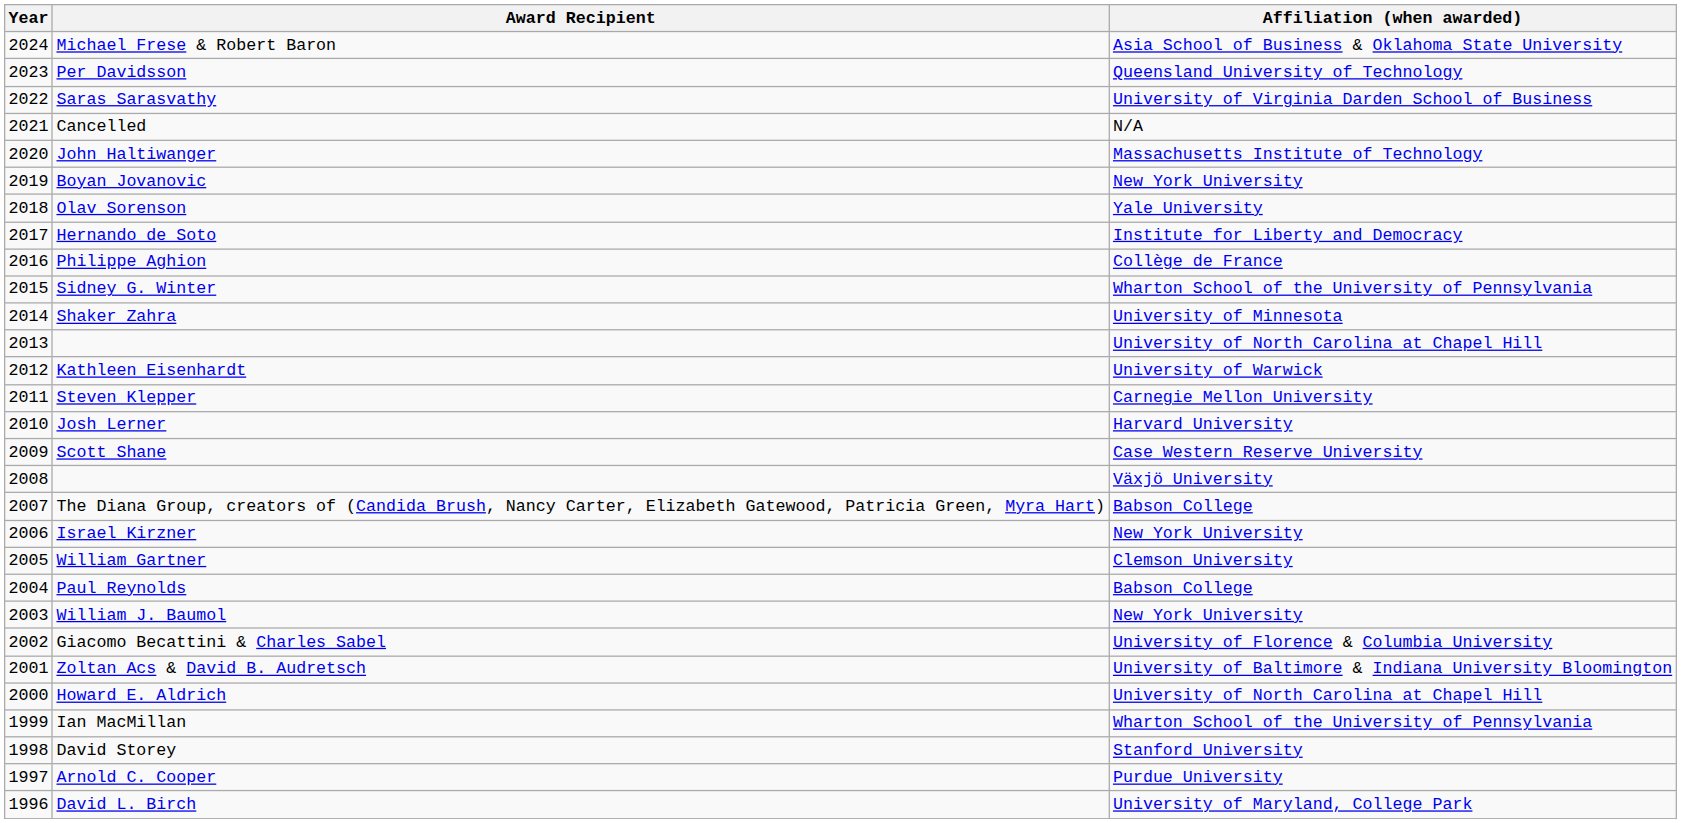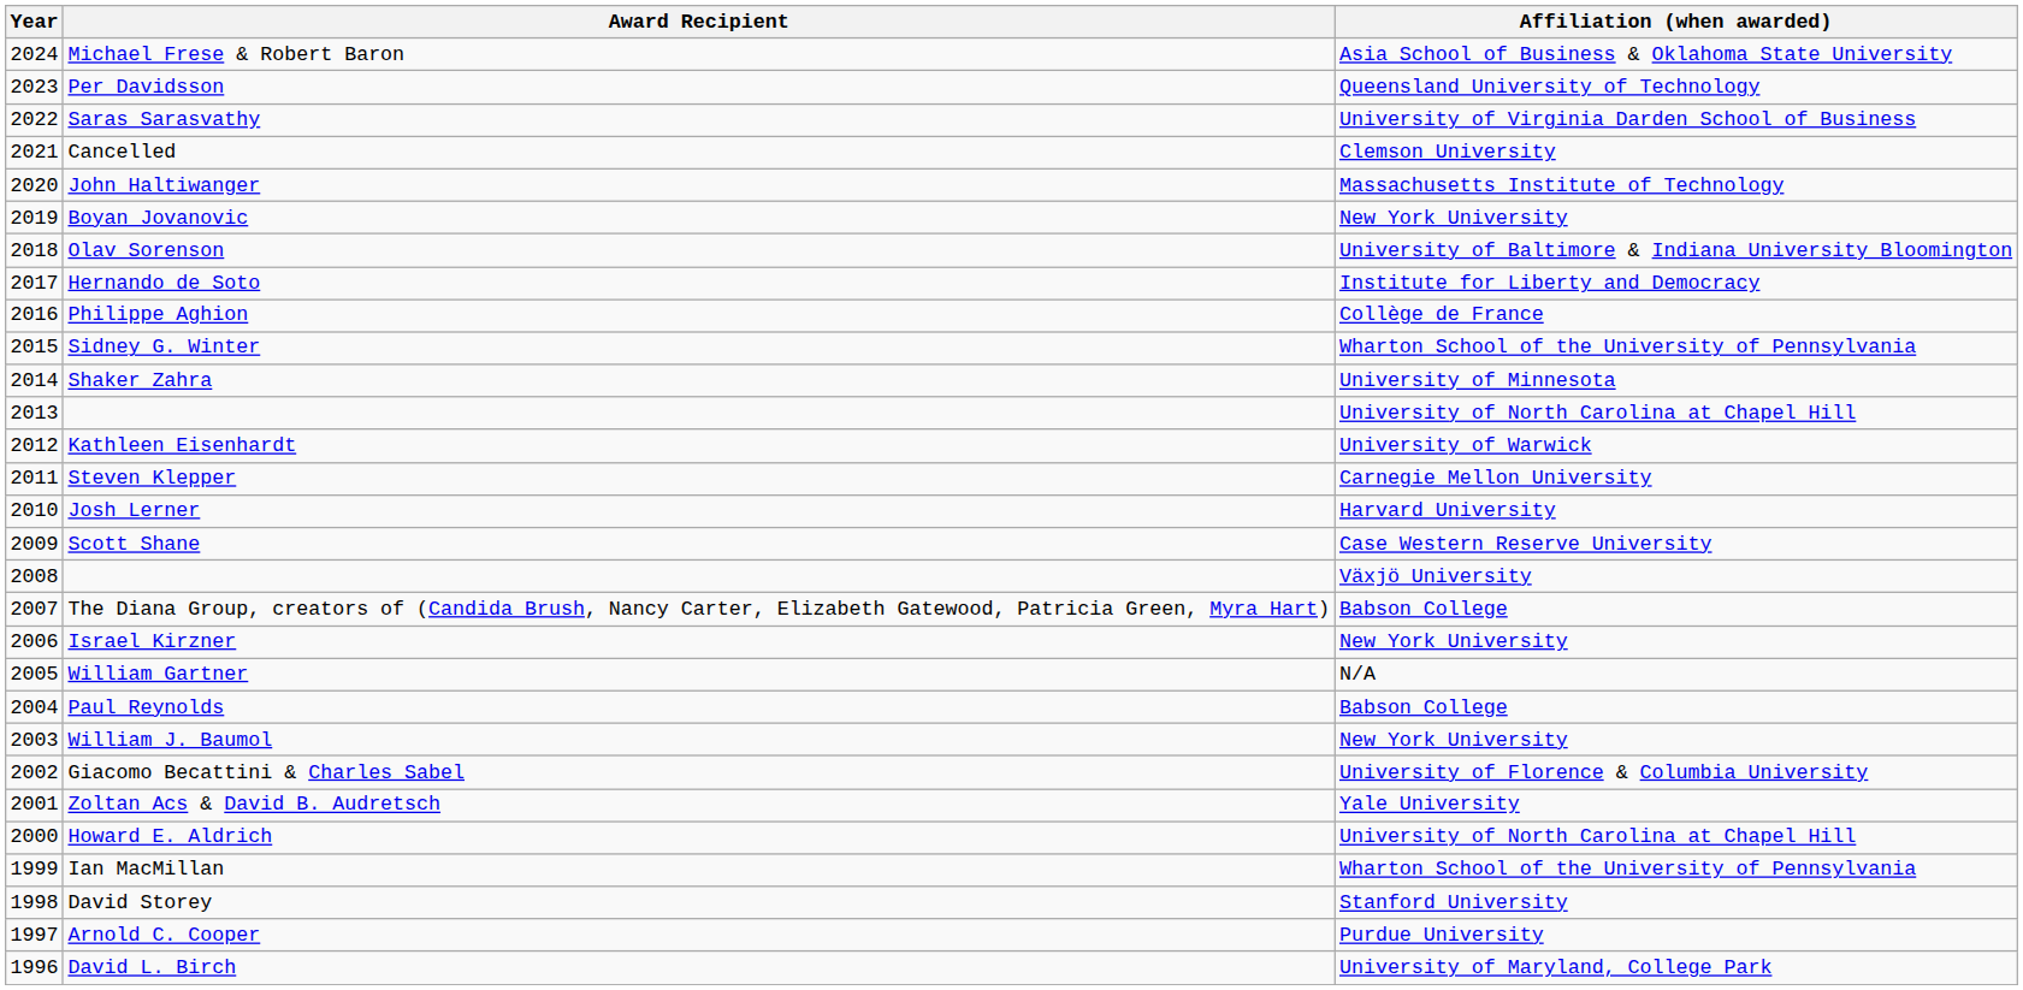 <table class="wikitable sortable">
 <tr>
 <th>Year</th>
 <th>Award Recipient</th>
 <th>Affiliation (when awarded)</th>
 </tr>
 <tr>
 <td>2024</td>
 <td><a href='#'>Michael Frese</a> & Robert Baron</td>
 <td><a href='#'>Asia School of Business</a> & <a href='#'>Oklahoma State University</a></td>
 </tr>
 <tr>
 <td>2023</td>
 <td><a href='#'>Per Davidsson</a></td>
 <td><a href='#'>Queensland University of Technology</a></td>
 </tr>
 <tr>
 <td>2022</td>
 <td><a href='#'>Saras Sarasvathy</a></td>
 <td><a href='#'>University of Virginia Darden School of Business</a></td>
 </tr>
 <tr>
 <td>2021</td>
 <td>Cancelled</td>
-<td>N/A</td>
+<td><a href='#'>Clemson University</a></td>
 </tr>
 <tr>
 <td>2020</td>
 <td><a href='#'>John Haltiwanger</a></td>
 <td><a href='#'>Massachusetts Institute of Technology</a></td>
 </tr>
 <tr>
 <td>2019</td>
 <td><a href='#'>Boyan Jovanovic</a></td>
 <td><a href='#'>New York University</a></td>
 </tr>
 <tr>
 <td>2018</td>
 <td><a href='#'>Olav Sorenson</a></td>
-<td><a href='#'>Yale University</a></td>
+<td><a href='#'>University of Baltimore</a> & <a href='#'>Indiana University Bloomington</a></td>
 </tr>
 <tr>
 <td>2017</td>
 <td><a href='#'>Hernando de Soto</a></td>
 <td><a href='#'>Institute for Liberty and Democracy</a></td>
 </tr>
 <tr>
 <td>2016</td>
 <td><a href='#'>Philippe Aghion</a></td>
 <td><a href='#'>Collège de France</a></td>
 </tr>
 <tr>
 <td>2015</td>
 <td><a href='#'>Sidney G. Winter</a></td>
 <td><a href='#'>Wharton School of the University of Pennsylvania</a></td>
 </tr>
 <tr>
 <td>2014</td>
 <td><a href='#'>Shaker Zahra</a></td>
 <td><a href='#'>University of Minnesota</a></td>
 </tr>
 <tr>
 <td>2013</td>
 <td> </td>
 <td><a href='#'>University of North Carolina at Chapel Hill</a></td>
 </tr>
 <tr>
 <td>2012</td>
 <td><a href='#'>Kathleen Eisenhardt</a></td>
 <td><a href='#'>University of Warwick</a></td>
 </tr>
 <tr>
 <td>2011</td>
 <td><a href='#'>Steven Klepper</a></td>
 <td><a href='#'>Carnegie Mellon University</a></td>
 </tr>
 <tr>
 <td>2010</td>
 <td><a href='#'>Josh Lerner</a></td>
 <td><a href='#'>Harvard University</a></td>
 </tr>
 <tr>
 <td>2009</td>
 <td><a href='#'>Scott Shane</a></td>
 <td><a href='#'>Case Western Reserve University</a></td>
 </tr>
 <tr>
 <td>2008</td>
 <td> </td>
 <td><a href='#'>Växjö University</a></td>
 </tr>
 <tr>
 <td>2007</td>
 <td>The Diana Group, creators of   (<a href='#'>Candida Brush</a>, Nancy Carter, Elizabeth Gatewood, Patricia Green, <a href='#'>Myra Hart</a>)</td>
 <td><a href='#'>Babson College</a></td>
 </tr>
 <tr>
 <td>2006</td>
 <td><a href='#'>Israel Kirzner</a></td>
 <td><a href='#'>New York University</a></td>
 </tr>
 <tr>
 <td>2005</td>
 <td><a href='#'>William Gartner</a></td>
-<td><a href='#'>Clemson University</a></td>
+<td>N/A</td>
 </tr>
 <tr>
 <td>2004</td>
 <td><a href='#'>Paul Reynolds</a></td>
 <td><a href='#'>Babson College</a></td>
 </tr>
 <tr>
 <td>2003</td>
 <td><a href='#'>William J. Baumol</a></td>
 <td><a href='#'>New York University</a></td>
 </tr>
 <tr>
 <td>2002</td>
 <td>Giacomo Becattini & <a href='#'>Charles Sabel</a></td>
 <td><a href='#'>University of Florence</a> & <a href='#'>Columbia University</a></td>
 </tr>
 <tr>
 <td>2001</td>
 <td><a href='#'>Zoltan Acs</a> & <a href='#'>David B. Audretsch</a></td>
-<td><a href='#'>University of Baltimore</a> & <a href='#'>Indiana University Bloomington</a></td>
+<td><a href='#'>Yale University</a></td>
 </tr>
 <tr>
 <td>2000</td>
 <td><a href='#'>Howard E. Aldrich</a></td>
 <td><a href='#'>University of North Carolina at Chapel Hill</a></td>
 </tr>
 <tr>
 <td>1999</td>
 <td>Ian MacMillan</td>
 <td><a href='#'>Wharton School of the University of Pennsylvania</a></td>
 </tr>
 <tr>
 <td>1998</td>
 <td>David Storey</td>
 <td><a href='#'>Stanford University</a></td>
 </tr>
 <tr>
 <td>1997</td>
 <td><a href='#'>Arnold C. Cooper</a></td>
 <td><a href='#'>Purdue University</a></td>
 </tr>
 <tr>
 <td>1996</td>
 <td><a href='#'>David L. Birch</a></td>
 <td><a href='#'>University of Maryland, College Park</a></td>
 </tr>
 </table>
